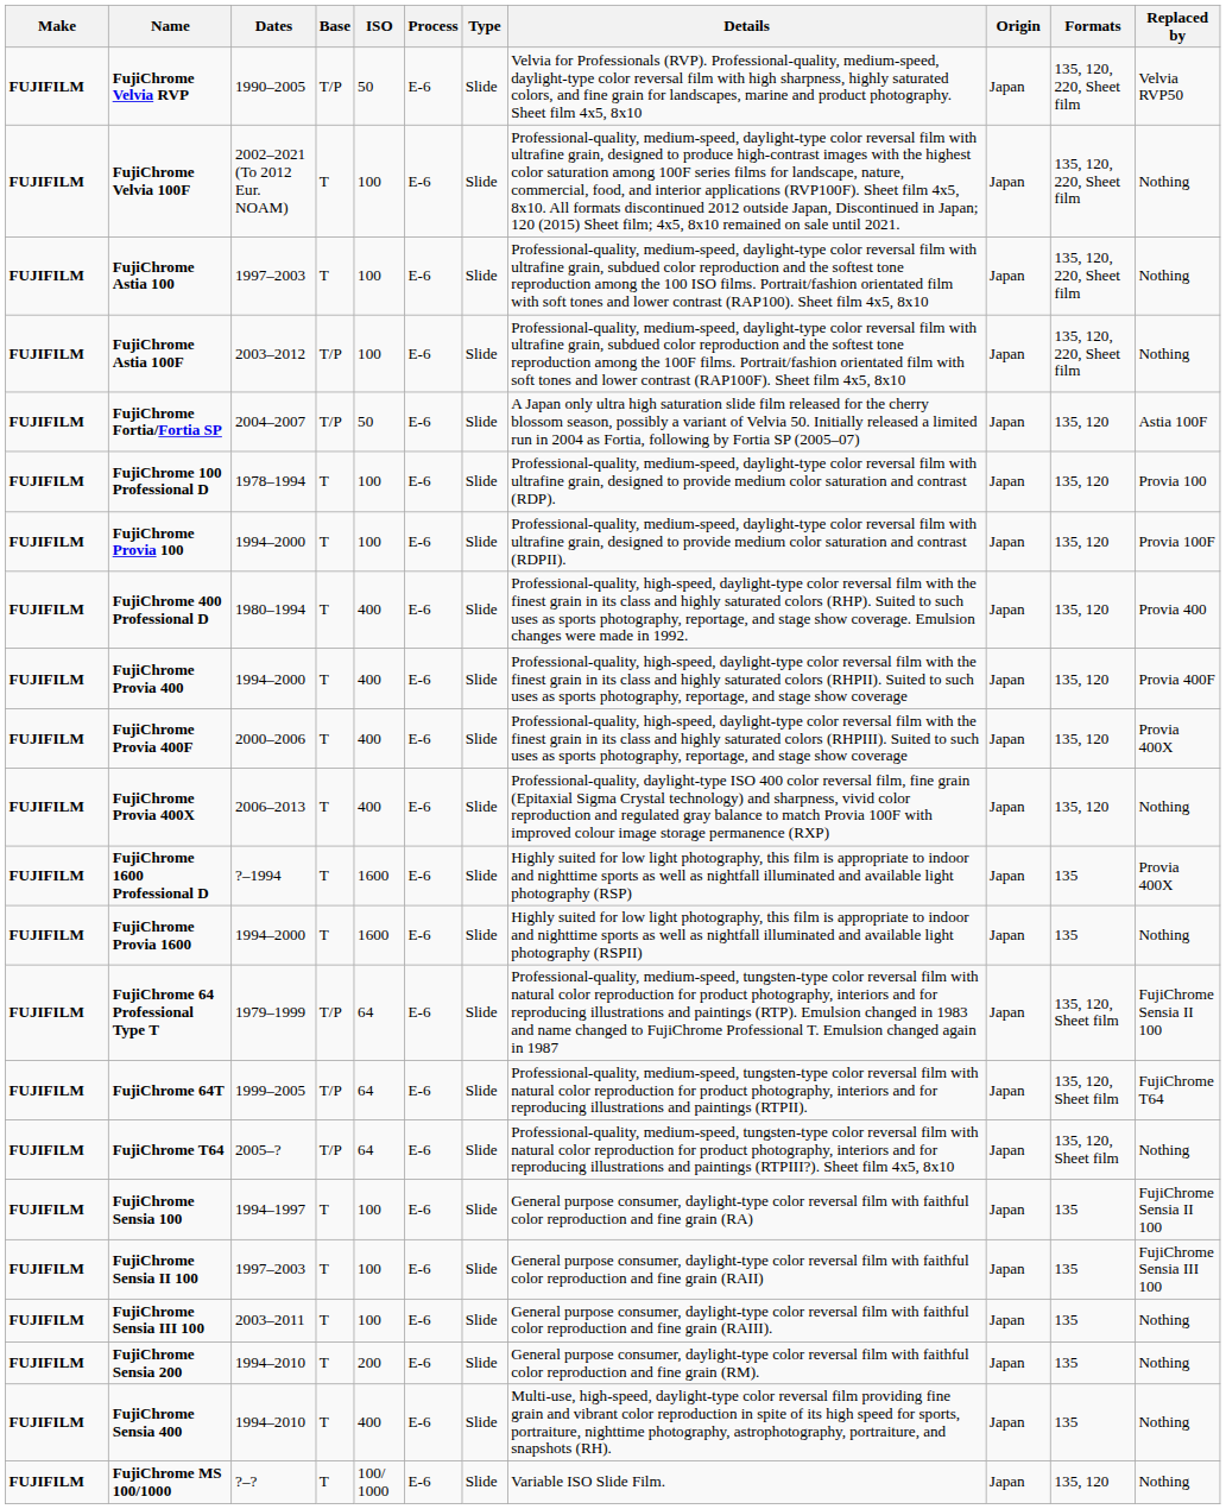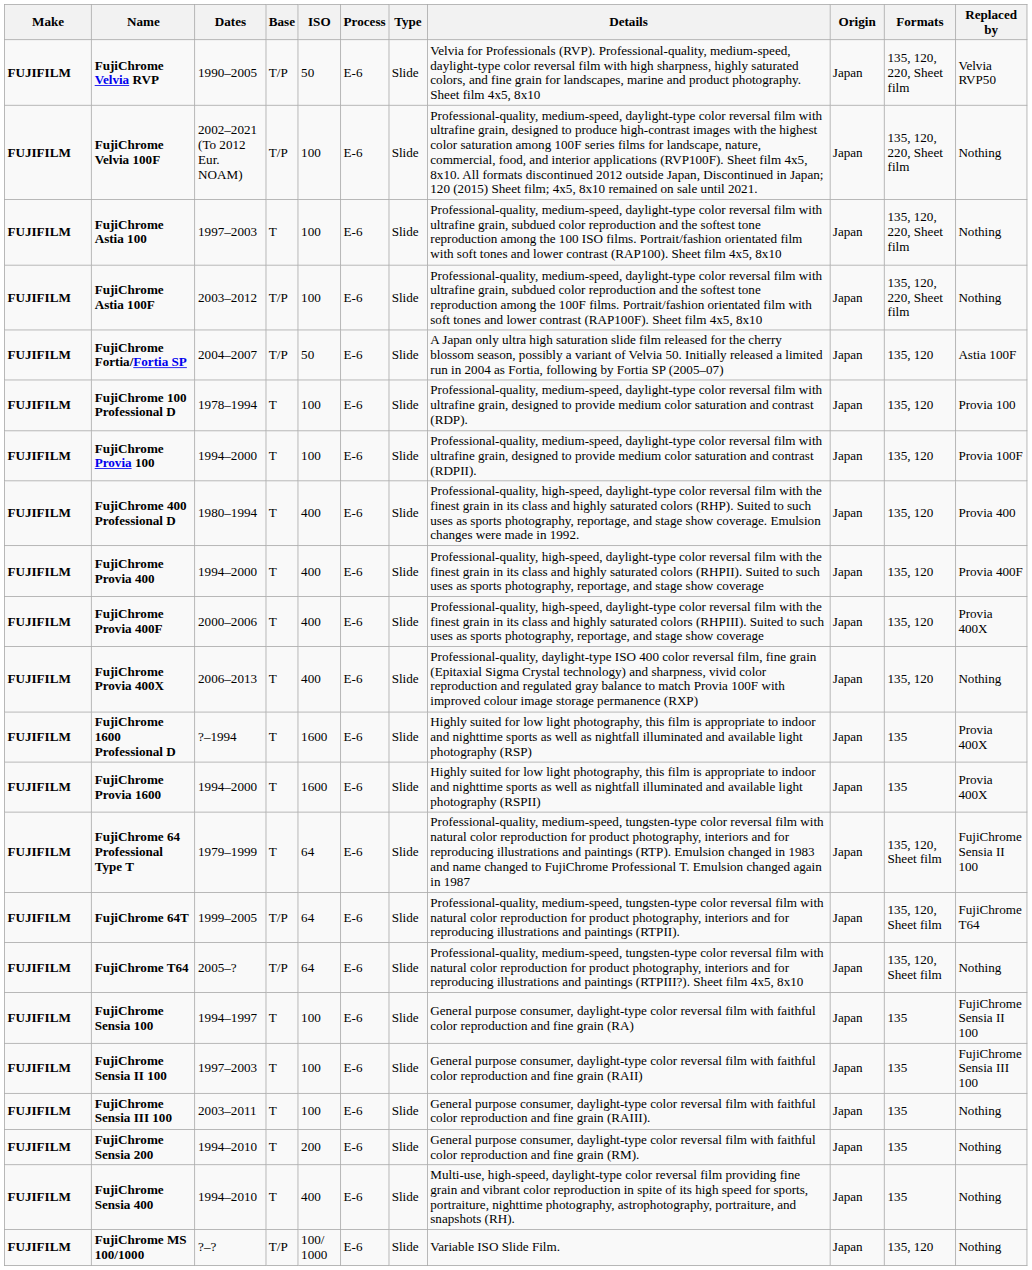 <table class="wikitable">
 <tr>
 <th scope="col" style="width: 100px;">Make</th>
 <th scope="col" style="width: 120px;">Name</th>
 <th scope="col" style="width: 80px;">Dates</th>
 <th scope="col" style="width: 30px;">Base</th>
 <th scope="col" style="width: 45px;">ISO</th>
 <th scope="col" style="width: 40px;">Process</th>
 <th scope="col" style="width: 40px;">Type</th>
 <th scope="col" style="width: 500px;">Details</th>
 <th scope="col" style="width: 60px;">Origin</th>
 <th scope="col" style="width: 80px;">Formats</th>
 <th scope="col" style="width: 80px;">Replaced by</th>
 </tr>
 <tr>
 <td><strong>FUJIFILM</strong></td>
 <td><strong>FujiChrome <a href='#'>Velvia</a> RVP</strong></td>
 <td>1990–2005</td>
 <td>T/P</td>
 <td>50</td>
 <td>E-6</td>
 <td>Slide</td>
 <td>Velvia for Professionals (RVP). Professional-quality, medium-speed, daylight-type color reversal film with high sharpness, highly saturated colors, and fine grain for landscapes, marine and product photography. Sheet film 4x5, 8x10</td>
 <td>Japan</td>
 <td>135, 120, 220, Sheet film</td>
 <td>Velvia RVP50</td>
 </tr>
 <tr>
 <td><strong>FUJIFILM</strong></td>
 <td><strong>FujiChrome Velvia 100F</strong></td>
 <td>2002–2021 (To 2012 Eur. NOAM)</td>
-<td>T</td>
+<td>T/P</td>
 <td>100</td>
 <td>E-6</td>
 <td>Slide</td>
 <td>Professional-quality, medium-speed, daylight-type color reversal film with ultrafine grain, designed to produce high-contrast images with the highest color saturation among 100F series films for landscape, nature, commercial, food, and interior applications (RVP100F). Sheet film 4x5, 8x10. All formats discontinued 2012 outside Japan, Discontinued in Japan; 120 (2015) Sheet film; 4x5, 8x10 remained on sale until 2021.</td>
 <td>Japan</td>
 <td>135, 120, 220, Sheet film</td>
 <td>Nothing</td>
 </tr>
 <tr>
 <td><strong>FUJIFILM</strong></td>
 <td><strong>FujiChrome Astia 100</strong></td>
 <td>1997–2003</td>
 <td>T</td>
 <td>100</td>
 <td>E-6</td>
 <td>Slide</td>
 <td>Professional-quality, medium-speed, daylight-type color reversal film with ultrafine grain, subdued color reproduction and the softest tone reproduction among the 100 ISO films. Portrait/fashion orientated film with soft tones and lower contrast (RAP100). Sheet film 4x5, 8x10</td>
 <td>Japan</td>
 <td>135, 120, 220, Sheet film</td>
 <td>Nothing</td>
 </tr>
 <tr>
 <td><strong>FUJIFILM</strong></td>
 <td><strong>FujiChrome Astia 100F</strong></td>
 <td>2003–2012</td>
 <td>T/P</td>
 <td>100</td>
 <td>E-6</td>
 <td>Slide</td>
 <td>Professional-quality, medium-speed, daylight-type color reversal film with ultrafine grain, subdued color reproduction and the softest tone reproduction among the 100F films. Portrait/fashion orientated film with soft tones and lower contrast (RAP100F). Sheet film 4x5, 8x10</td>
 <td>Japan</td>
 <td>135, 120, 220, Sheet film</td>
 <td>Nothing</td>
 </tr>
 <tr>
 <td><strong>FUJIFILM</strong></td>
 <td><strong>FujiChrome Fortia/<a href='#'>Fortia SP</a></strong></td>
 <td>2004–2007</td>
 <td>T/P</td>
 <td>50</td>
 <td>E-6</td>
 <td>Slide</td>
 <td>A Japan only ultra high saturation slide film released for the cherry blossom season, possibly a variant of Velvia 50. Initially released a limited run in 2004 as Fortia, following by Fortia SP (2005–07)</td>
 <td>Japan</td>
 <td>135, 120</td>
 <td>Astia 100F</td>
 </tr>
 <tr>
 <td><strong>FUJIFILM</strong></td>
 <td><strong>FujiChrome 100 Professional D</strong></td>
 <td>1978–1994</td>
 <td>T</td>
 <td>100</td>
 <td>E-6</td>
 <td>Slide</td>
 <td>Professional-quality, medium-speed, daylight-type color reversal film with ultrafine grain, designed to provide medium color saturation and contrast (RDP).</td>
 <td>Japan</td>
 <td>135, 120</td>
 <td>Provia 100</td>
 </tr>
 <tr>
 <td><strong>FUJIFILM</strong></td>
 <td><strong>FujiChrome <a href='#'>Provia</a> 100</strong></td>
 <td>1994–2000</td>
 <td>T</td>
 <td>100</td>
 <td>E-6</td>
 <td>Slide</td>
 <td>Professional-quality, medium-speed, daylight-type color reversal film with ultrafine grain, designed to provide medium color saturation and contrast (RDPII).</td>
 <td>Japan</td>
 <td>135, 120</td>
 <td>Provia 100F</td>
 </tr>
 <tr>
 <td><strong>FUJIFILM</strong></td>
 <td><strong>FujiChrome 400 Professional D</strong></td>
 <td>1980–1994</td>
 <td>T</td>
 <td>400</td>
 <td>E-6</td>
 <td>Slide</td>
 <td>Professional-quality, high-speed, daylight-type color reversal film with the finest grain in its class and highly saturated colors (RHP). Suited to such uses as sports photography, reportage, and stage show coverage. Emulsion changes were made in 1992.</td>
 <td>Japan</td>
 <td>135, 120</td>
 <td>Provia 400</td>
 </tr>
 <tr>
 <td><strong>FUJIFILM</strong></td>
 <td><strong>FujiChrome Provia 400</strong></td>
 <td>1994–2000</td>
 <td>T</td>
 <td>400</td>
 <td>E-6</td>
 <td>Slide</td>
 <td>Professional-quality, high-speed, daylight-type color reversal film with the finest grain in its class and highly saturated colors (RHPII). Suited to such uses as sports photography, reportage, and stage show coverage</td>
 <td>Japan</td>
 <td>135, 120</td>
 <td>Provia 400F</td>
 </tr>
 <tr>
 <td><strong>FUJIFILM</strong></td>
 <td><strong>FujiChrome Provia 400F</strong></td>
 <td>2000–2006</td>
 <td>T</td>
 <td>400</td>
 <td>E-6</td>
 <td>Slide</td>
 <td>Professional-quality, high-speed, daylight-type color reversal film with the finest grain in its class and highly saturated colors (RHPIII). Suited to such uses as sports photography, reportage, and stage show coverage</td>
 <td>Japan</td>
 <td>135, 120</td>
 <td>Provia 400X</td>
 </tr>
 <tr>
 <td><strong>FUJIFILM</strong></td>
 <td><strong>FujiChrome Provia 400X</strong></td>
 <td>2006–2013</td>
 <td>T</td>
 <td>400</td>
 <td>E-6</td>
 <td>Slide</td>
 <td>Professional-quality, daylight-type ISO 400 color reversal film, fine grain (Epitaxial Sigma Crystal technology) and sharpness, vivid color reproduction and regulated gray balance to match Provia 100F with improved colour image storage permanence (RXP)</td>
 <td>Japan</td>
 <td>135, 120</td>
 <td>Nothing</td>
 </tr>
 <tr>
 <td><strong>FUJIFILM</strong></td>
 <td><strong>FujiChrome 1600 Professional D</strong></td>
 <td>?–1994</td>
 <td>T</td>
 <td>1600</td>
 <td>E-6</td>
 <td>Slide</td>
 <td>Highly suited for low light photography, this film is appropriate to indoor and nighttime sports as well as nightfall illuminated and available light photography (RSP)</td>
 <td>Japan</td>
 <td>135</td>
 <td>Provia 400X</td>
 </tr>
 <tr>
 <td><strong>FUJIFILM</strong></td>
 <td><strong>FujiChrome Provia 1600</strong></td>
 <td>1994–2000</td>
 <td>T</td>
 <td>1600</td>
 <td>E-6</td>
 <td>Slide</td>
 <td>Highly suited for low light photography, this film is appropriate to indoor and nighttime sports as well as nightfall illuminated and available light photography (RSPII)</td>
 <td>Japan</td>
 <td>135</td>
-<td>Nothing</td>
+<td>Provia 400X</td>
 </tr>
 <tr>
 <td><strong>FUJIFILM</strong></td>
 <td><strong>FujiChrome 64 Professional Type T</strong></td>
 <td>1979–1999</td>
-<td>T/P</td>
+<td>T</td>
 <td>64</td>
 <td>E-6</td>
 <td>Slide</td>
 <td>Professional-quality, medium-speed, tungsten-type color reversal film with natural color reproduction for product photography, interiors and for reproducing illustrations and paintings (RTP). Emulsion changed in 1983 and name changed to FujiChrome Professional T. Emulsion changed again in 1987</td>
 <td>Japan</td>
 <td>135, 120, Sheet film</td>
 <td>FujiChrome Sensia II 100</td>
 </tr>
 <tr>
 <td><strong>FUJIFILM</strong></td>
 <td><strong>FujiChrome 64T</strong></td>
 <td>1999–2005</td>
 <td>T/P</td>
 <td>64</td>
 <td>E-6</td>
 <td>Slide</td>
 <td>Professional-quality, medium-speed, tungsten-type color reversal film with natural color reproduction for product photography, interiors and for reproducing illustrations and paintings (RTPII).</td>
 <td>Japan</td>
 <td>135, 120, Sheet film</td>
 <td>FujiChrome T64</td>
 </tr>
 <tr>
 <td><strong>FUJIFILM</strong></td>
 <td><strong>FujiChrome T64</strong></td>
 <td>2005–?</td>
 <td>T/P</td>
 <td>64</td>
 <td>E-6</td>
 <td>Slide</td>
 <td>Professional-quality, medium-speed, tungsten-type color reversal film with natural color reproduction for product photography, interiors and for reproducing illustrations and paintings (RTPIII?). Sheet film 4x5, 8x10</td>
 <td>Japan</td>
 <td>135, 120, Sheet film</td>
 <td>Nothing</td>
 </tr>
 <tr>
 <td><strong>FUJIFILM</strong></td>
 <td><strong>FujiChrome Sensia 100</strong></td>
 <td>1994–1997</td>
 <td>T</td>
 <td>100</td>
 <td>E-6</td>
 <td>Slide</td>
 <td>General purpose consumer, daylight-type color reversal film with faithful color reproduction and fine grain (RA)</td>
 <td>Japan</td>
 <td>135</td>
 <td>FujiChrome Sensia II 100</td>
 </tr>
 <tr>
 <td><strong>FUJIFILM</strong></td>
 <td><strong>FujiChrome Sensia II 100</strong></td>
 <td>1997–2003</td>
 <td>T</td>
 <td>100</td>
 <td>E-6</td>
 <td>Slide</td>
 <td>General purpose consumer, daylight-type color reversal film with faithful color reproduction and fine grain (RAII)</td>
 <td>Japan</td>
 <td>135</td>
 <td>FujiChrome Sensia III 100</td>
 </tr>
 <tr>
 <td><strong>FUJIFILM</strong></td>
 <td><strong>FujiChrome Sensia III 100</strong></td>
 <td>2003–2011</td>
 <td>T</td>
 <td>100</td>
 <td>E-6</td>
 <td>Slide</td>
 <td>General purpose consumer, daylight-type color reversal film with faithful color reproduction and fine grain (RAIII).</td>
 <td>Japan</td>
 <td>135</td>
 <td>Nothing</td>
 </tr>
 <tr>
 <td><strong>FUJIFILM</strong></td>
 <td><strong>FujiChrome Sensia 200</strong></td>
 <td>1994–2010</td>
 <td>T</td>
 <td>200</td>
 <td>E-6</td>
 <td>Slide</td>
 <td>General purpose consumer, daylight-type color reversal film with faithful color reproduction and fine grain (RM).</td>
 <td>Japan</td>
 <td>135</td>
 <td>Nothing</td>
 </tr>
 <tr>
 <td><strong>FUJIFILM</strong></td>
 <td><strong>FujiChrome Sensia 400</strong></td>
 <td>1994–2010</td>
 <td>T</td>
 <td>400</td>
 <td>E-6</td>
 <td>Slide</td>
 <td>Multi-use, high-speed, daylight-type color reversal film providing fine grain and vibrant color reproduction in spite of its high speed for sports, portraiture, nighttime photography, astrophotography, portraiture, and snapshots (RH).</td>
 <td>Japan</td>
 <td>135</td>
 <td>Nothing</td>
 </tr>
 <tr>
 <td><strong>FUJIFILM</strong></td>
 <td><strong>FujiChrome MS 100/1000</strong></td>
 <td>?–?</td>
-<td>T</td>
+<td>T/P</td>
 <td>100/ 1000</td>
 <td>E-6</td>
 <td>Slide</td>
 <td>Variable ISO Slide Film.</td>
 <td>Japan</td>
 <td>135, 120</td>
 <td>Nothing</td>
 </tr>
 </table>
